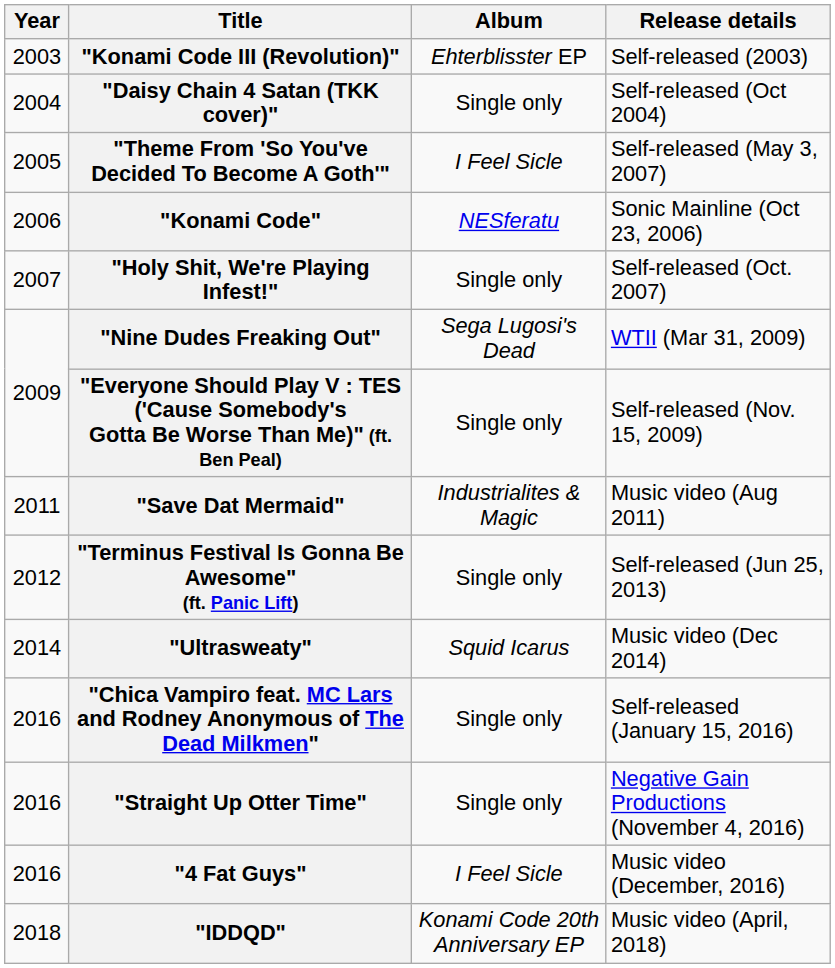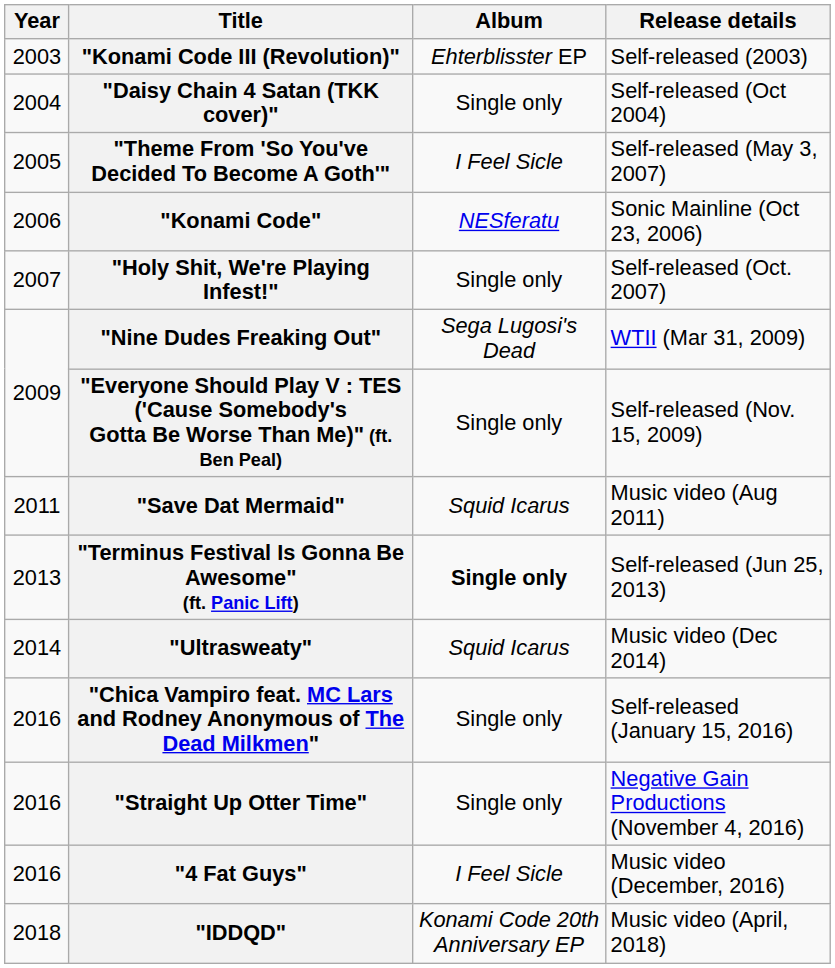 <table class="wikitable plainrowheaders" style="text-align:center;">
 <tr>
 <th scope="col" rowspan="1" style="width:2.5em;">Year</th>
 <th scope="col" rowspan="1">Title</th>
 <th scope="col" rowspan="1">Album</th>
 <th scope="col" rowspan="1">Release details</th>
 </tr>
 <tr>
 <td rowspan="1">2003</td>
 <th scope="row">"Konami Code III (Revolution)"</th>
 <td><em>Ehterblisster</em> EP</td>
 <td align=left>Self-released (2003)</td>
 </tr>
 <tr>
 <td rowspan="1">2004</td>
 <th scope="row">"Daisy Chain 4 Satan (TKK cover)"</th>
 <td>Single only</td>
 <td align=left>Self-released (Oct 2004)</td>
 </tr>
 <tr>
 <td rowspan="1">2005</td>
 <th scope="row">"Theme From 'So You've Decided To Become A Goth'"</th>
 <td><em>I Feel Sicle</em></td>
 <td align=left>Self-released (May 3, 2007)</td>
 </tr>
 <tr>
 <td rowspan="1">2006</td>
 <th scope="row">"Konami Code"</th>
 <td><em><a href='#'>NESferatu</a></em></td>
 <td align=left>Sonic Mainline (Oct 23, 2006)</td>
 </tr>
 <tr>
 <td rowspan="1">2007</td>
 <th scope="row">"Holy Shit, We're Playing Infest!"</th>
 <td>Single only</td>
 <td align=left>Self-released (Oct. 2007)</td>
 </tr>
 <tr>
 <td rowspan="2">2009</td>
 <th scope="row">"Nine Dudes Freaking Out"</th>
 <td><em>Sega Lugosi's Dead</em></td>
 <td align=left><a href='#'>WTII</a> (Mar 31, 2009)</td>
 </tr>
 <tr>
 <th scope="row">"Everyone Should Play V : TES ('Cause Somebody's<br>Gotta Be Worse Than Me)"<small> (ft. Ben Peal)</small></th>
 <td>Single only</td>
 <td align=left>Self-released (Nov. 15, 2009)</td>
 </tr>
 <tr>
 <td rowspan="1">2011</td>
 <th scope="row">"Save Dat Mermaid"</th>
-<td><em>Industrialites & Magic</em></td>
+<td><em>Squid Icarus</em></td>
 <td align=left>Music video (Aug 2011)</td>
 </tr>
 <tr>
-<td rowspan="1">2012</td>
+<td rowspan="1">2013</td>
 <th scope="row">"Terminus Festival Is Gonna Be Awesome" <br><small>(ft. <a href='#'>Panic Lift</a>)</small></th>
-<td>Single only</td>
+<td><strong>Single only</strong></td>
 <td align=left>Self-released (Jun 25, 2013)</td>
 </tr>
 <tr>
 <td rowspan="1">2014</td>
 <th scope="row">"Ultrasweaty"</th>
 <td><em>Squid Icarus</em></td>
 <td align=left>Music video (Dec 2014)</td>
 </tr>
 <tr>
 <td rowspan="1">2016</td>
 <th scope="row">"Chica Vampiro feat. <a href='#'>MC Lars</a> and Rodney Anonymous of <a href='#'>The Dead Milkmen</a>"</th>
 <td>Single only</td>
 <td align=left>Self-released (January 15, 2016)</td>
 </tr>
 <tr>
 <td rowspan="1">2016</td>
 <th scope="row">"Straight Up Otter Time"</th>
 <td>Single only</td>
 <td align=left><a href='#'>Negative Gain Productions</a> (November 4, 2016)</td>
 </tr>
 <tr>
 <td rowspan="1">2016</td>
 <th scope="row">"4 Fat Guys"</th>
 <td><em>I Feel Sicle</em></td>
 <td align=left>Music video (December, 2016)</td>
 </tr>
 <tr>
 <td rowspan="1">2018</td>
 <th scope="row">"IDDQD"</th>
 <td><em>Konami Code 20th Anniversary EP</em></td>
 <td align=left>Music video (April, 2018)</td>
 </tr>
 <tr>
 </tr>
 </table>
